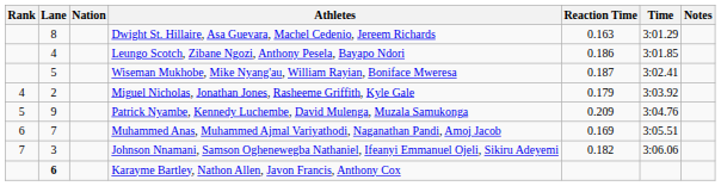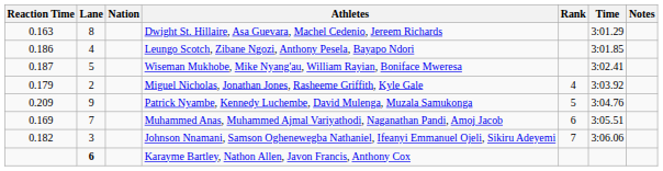 <table class="wikitable sortable" style="text-align:center; font-size:95%">
 <tr>
-<th>Rank</th>
+<th>Reaction Time</th>
 <th>Lane</th>
 <th>Nation</th>
 <th>Athletes</th>
-<th>Reaction Time</th>
+<th>Rank</th>
 <th>Time</th>
 <th>Notes</th>
 </tr>
 <tr>
-<td></td>
+<td>0.163</td>
 <td>8</td>
 <td align="left"></td>
 <td align="left"><a href='#'>Dwight St. Hillaire</a>, <a href='#'>Asa Guevara</a>, <a href='#'>Machel Cedenio</a>, <a href='#'>Jereem Richards</a></td>
-<td>0.163</td>
+<td></td>
 <td>3:01.29</td>
 <td></td>
 </tr>
 <tr>
-<td></td>
+<td>0.186</td>
 <td>4</td>
 <td align="left"></td>
 <td align="left"><a href='#'>Leungo Scotch</a>, <a href='#'>Zibane Ngozi</a>, <a href='#'>Anthony Pesela</a>, <a href='#'>Bayapo Ndori</a></td>
-<td>0.186</td>
+<td></td>
 <td>3:01.85</td>
 <td></td>
 </tr>
 <tr>
-<td></td>
+<td>0.187</td>
 <td>5</td>
 <td align="left"></td>
 <td align="left"><a href='#'>Wiseman Mukhobe</a>, <a href='#'>Mike Nyang'au</a>, <a href='#'>William Rayian</a>, <a href='#'>Boniface Mweresa</a></td>
-<td>0.187</td>
+<td></td>
 <td>3:02.41</td>
 <td></td>
 </tr>
 <tr>
-<td>4</td>
+<td>0.179</td>
 <td>2</td>
 <td align="left"></td>
 <td align="left"><a href='#'>Miguel Nicholas</a>, <a href='#'>Jonathan Jones</a>, <a href='#'>Rasheeme Griffith</a>, <a href='#'>Kyle Gale</a></td>
-<td>0.179</td>
+<td>4</td>
 <td>3:03.92</td>
 <td></td>
 </tr>
 <tr>
-<td>5</td>
+<td>0.209</td>
 <td>9</td>
 <td align="left"></td>
 <td align="left"><a href='#'>Patrick Nyambe</a>, <a href='#'>Kennedy Luchembe</a>, <a href='#'>David Mulenga</a>, <a href='#'>Muzala Samukonga</a></td>
-<td>0.209</td>
+<td>5</td>
 <td>3:04.76</td>
 <td></td>
 </tr>
 <tr>
-<td>6</td>
+<td>0.169</td>
 <td>7</td>
 <td align="left"></td>
 <td align="left"><a href='#'>Muhammed Anas</a>, <a href='#'>Muhammed Ajmal Variyathodi</a>, <a href='#'>Naganathan Pandi</a>, <a href='#'>Amoj Jacob</a></td>
-<td>0.169</td>
+<td>6</td>
 <td>3:05.51</td>
 <td></td>
 </tr>
 <tr>
-<td>7</td>
+<td>0.182</td>
 <td>3</td>
 <td align="left"></td>
 <td align="left"><a href='#'>Johnson Nnamani</a>, <a href='#'>Samson Oghenewegba Nathaniel</a>, <a href='#'>Ifeanyi Emmanuel Ojeli</a>, <a href='#'>Sikiru Adeyemi</a></td>
-<td>0.182</td>
+<td>7</td>
 <td>3:06.06</td>
 <td></td>
 </tr>
 <tr>
 <td></td>
 <td><strong>6</strong></td>
 <td align="left"></td>
 <td align="left"><a href='#'>Karayme Bartley</a>, <a href='#'>Nathon Allen</a>, <a href='#'>Javon Francis</a>, <a href='#'>Anthony Cox</a></td>
 <td></td>
 <td></td>
 <td></td>
 </tr>
 </table>
